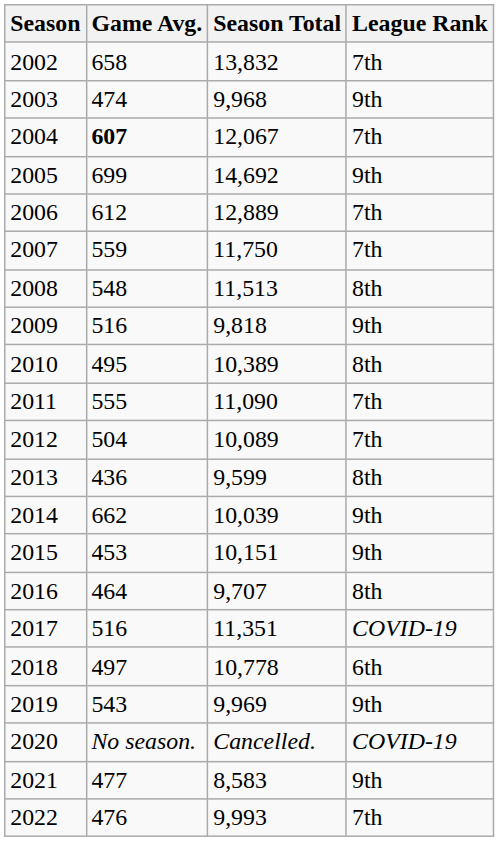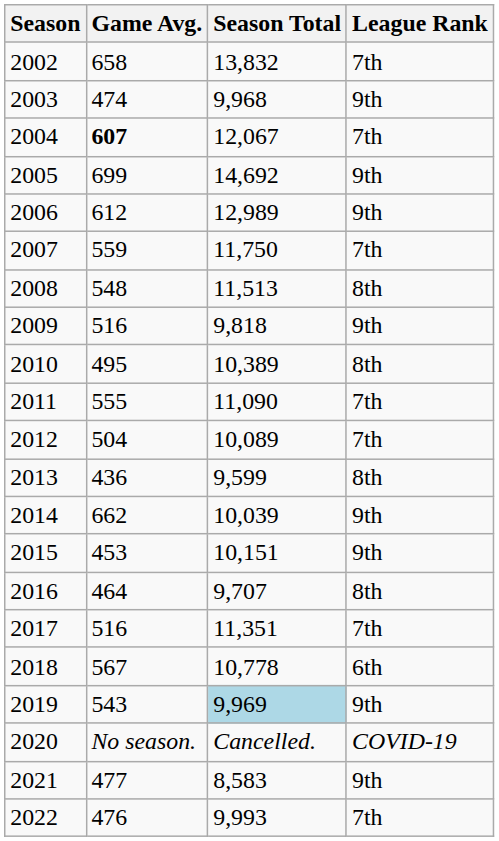 <table class="wikitable">
 <tr>
 <th>Season</th>
 <th>Game Avg.</th>
 <th>Season Total</th>
 <th>League Rank</th>
 </tr>
 <tr>
 <td>2002</td>
 <td>658</td>
 <td>13,832</td>
 <td>7th</td>
 </tr>
 <tr>
 <td>2003</td>
 <td>474</td>
 <td>9,968</td>
 <td>9th</td>
 </tr>
 <tr>
 <td>2004</td>
 <td><strong>607</strong></td>
 <td>12,067</td>
 <td>7th</td>
 </tr>
 <tr>
 <td>2005</td>
 <td>699</td>
 <td>14,692</td>
 <td>9th</td>
 </tr>
 <tr>
 <td>2006</td>
 <td>612</td>
-<td>12,889</td>
-<td>7th</td>
+<td>12,989</td>
+<td>9th</td>
 </tr>
 <tr>
 <td>2007</td>
 <td>559</td>
 <td>11,750</td>
 <td>7th</td>
 </tr>
 <tr>
 <td>2008</td>
 <td>548</td>
 <td>11,513</td>
 <td>8th</td>
 </tr>
 <tr>
 <td>2009</td>
 <td>516</td>
 <td>9,818</td>
 <td>9th</td>
 </tr>
 <tr>
 <td>2010</td>
 <td>495</td>
 <td>10,389</td>
 <td>8th</td>
 </tr>
 <tr>
 <td>2011</td>
 <td>555</td>
 <td>11,090</td>
 <td>7th</td>
 </tr>
 <tr>
 <td>2012</td>
 <td>504</td>
 <td>10,089</td>
 <td>7th</td>
 </tr>
 <tr>
 <td>2013</td>
 <td>436</td>
 <td>9,599</td>
 <td>8th</td>
 </tr>
 <tr>
 <td>2014</td>
 <td>662</td>
 <td>10,039</td>
 <td>9th</td>
 </tr>
 <tr>
 <td>2015</td>
 <td>453</td>
 <td>10,151</td>
 <td>9th</td>
 </tr>
 <tr>
 <td>2016</td>
 <td>464</td>
 <td>9,707</td>
 <td>8th</td>
 </tr>
 <tr>
 <td>2017</td>
 <td>516</td>
 <td>11,351</td>
-<td><em>COVID-19</em></td>
+<td>7th</td>
 </tr>
 <tr>
 <td>2018</td>
-<td>497</td>
+<td>567</td>
 <td>10,778</td>
 <td>6th</td>
 </tr>
 <tr>
 <td>2019</td>
 <td>543</td>
-<td>9,969</td>
+<td style="background: lightblue;">9,969</td>
 <td>9th</td>
 </tr>
 <tr>
 <td>2020</td>
 <td><em>No season.</em></td>
 <td><em>Cancelled.</em></td>
 <td><em>COVID-19</em></td>
 </tr>
 <tr>
 <td>2021</td>
 <td>477</td>
 <td>8,583</td>
 <td>9th</td>
 </tr>
 <tr>
 <td>2022</td>
 <td>476</td>
 <td>9,993</td>
 <td>7th</td>
 </tr>
 </table>
